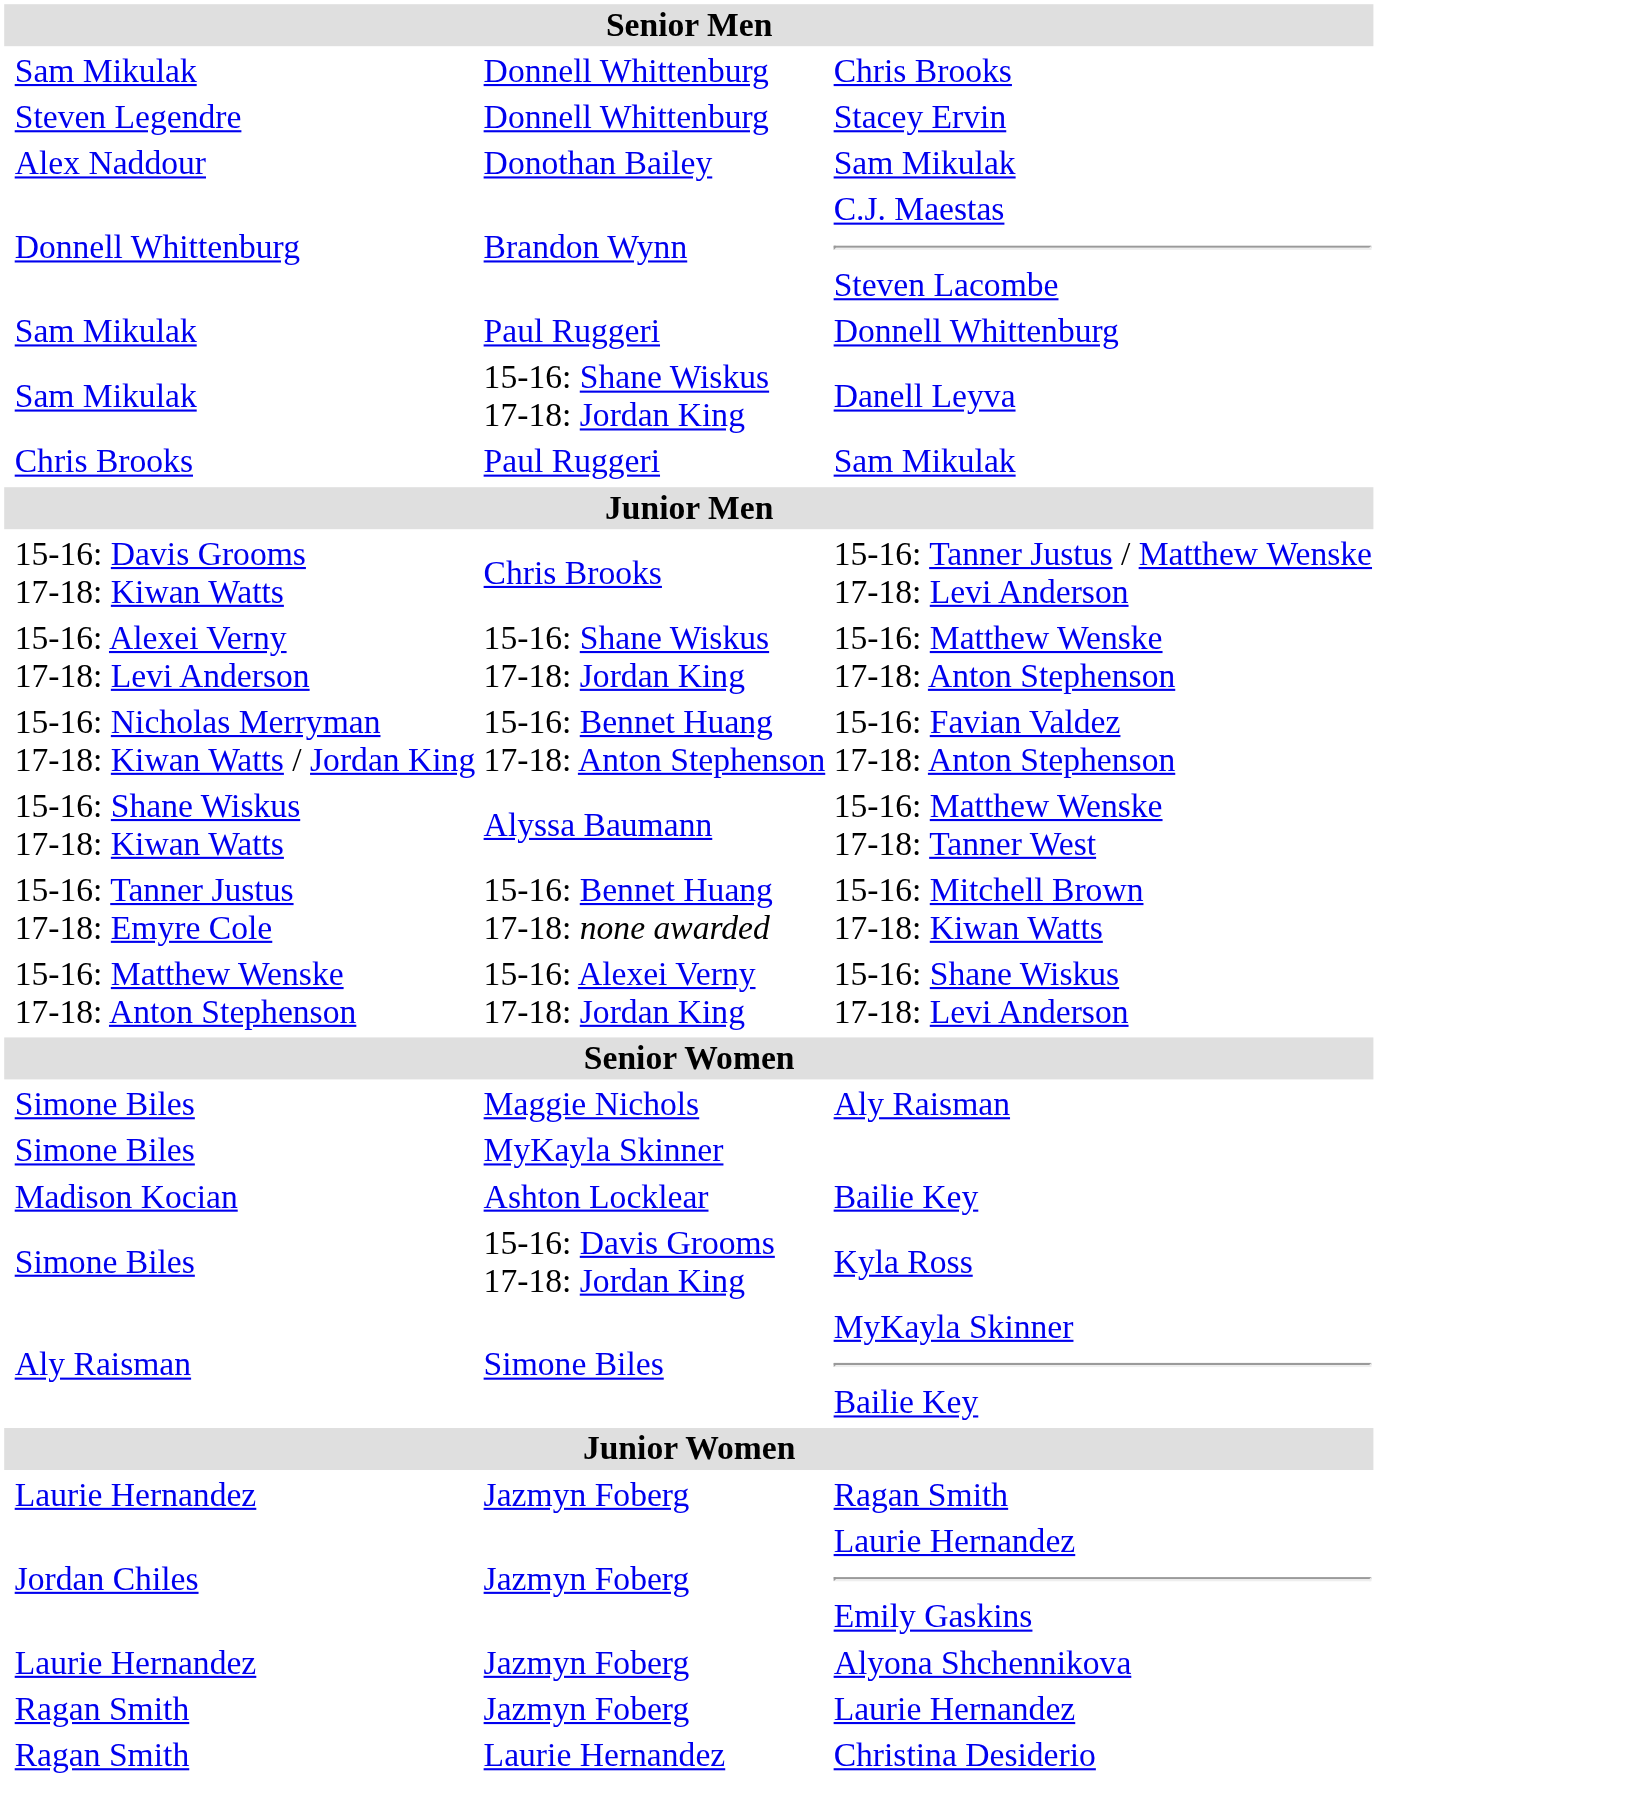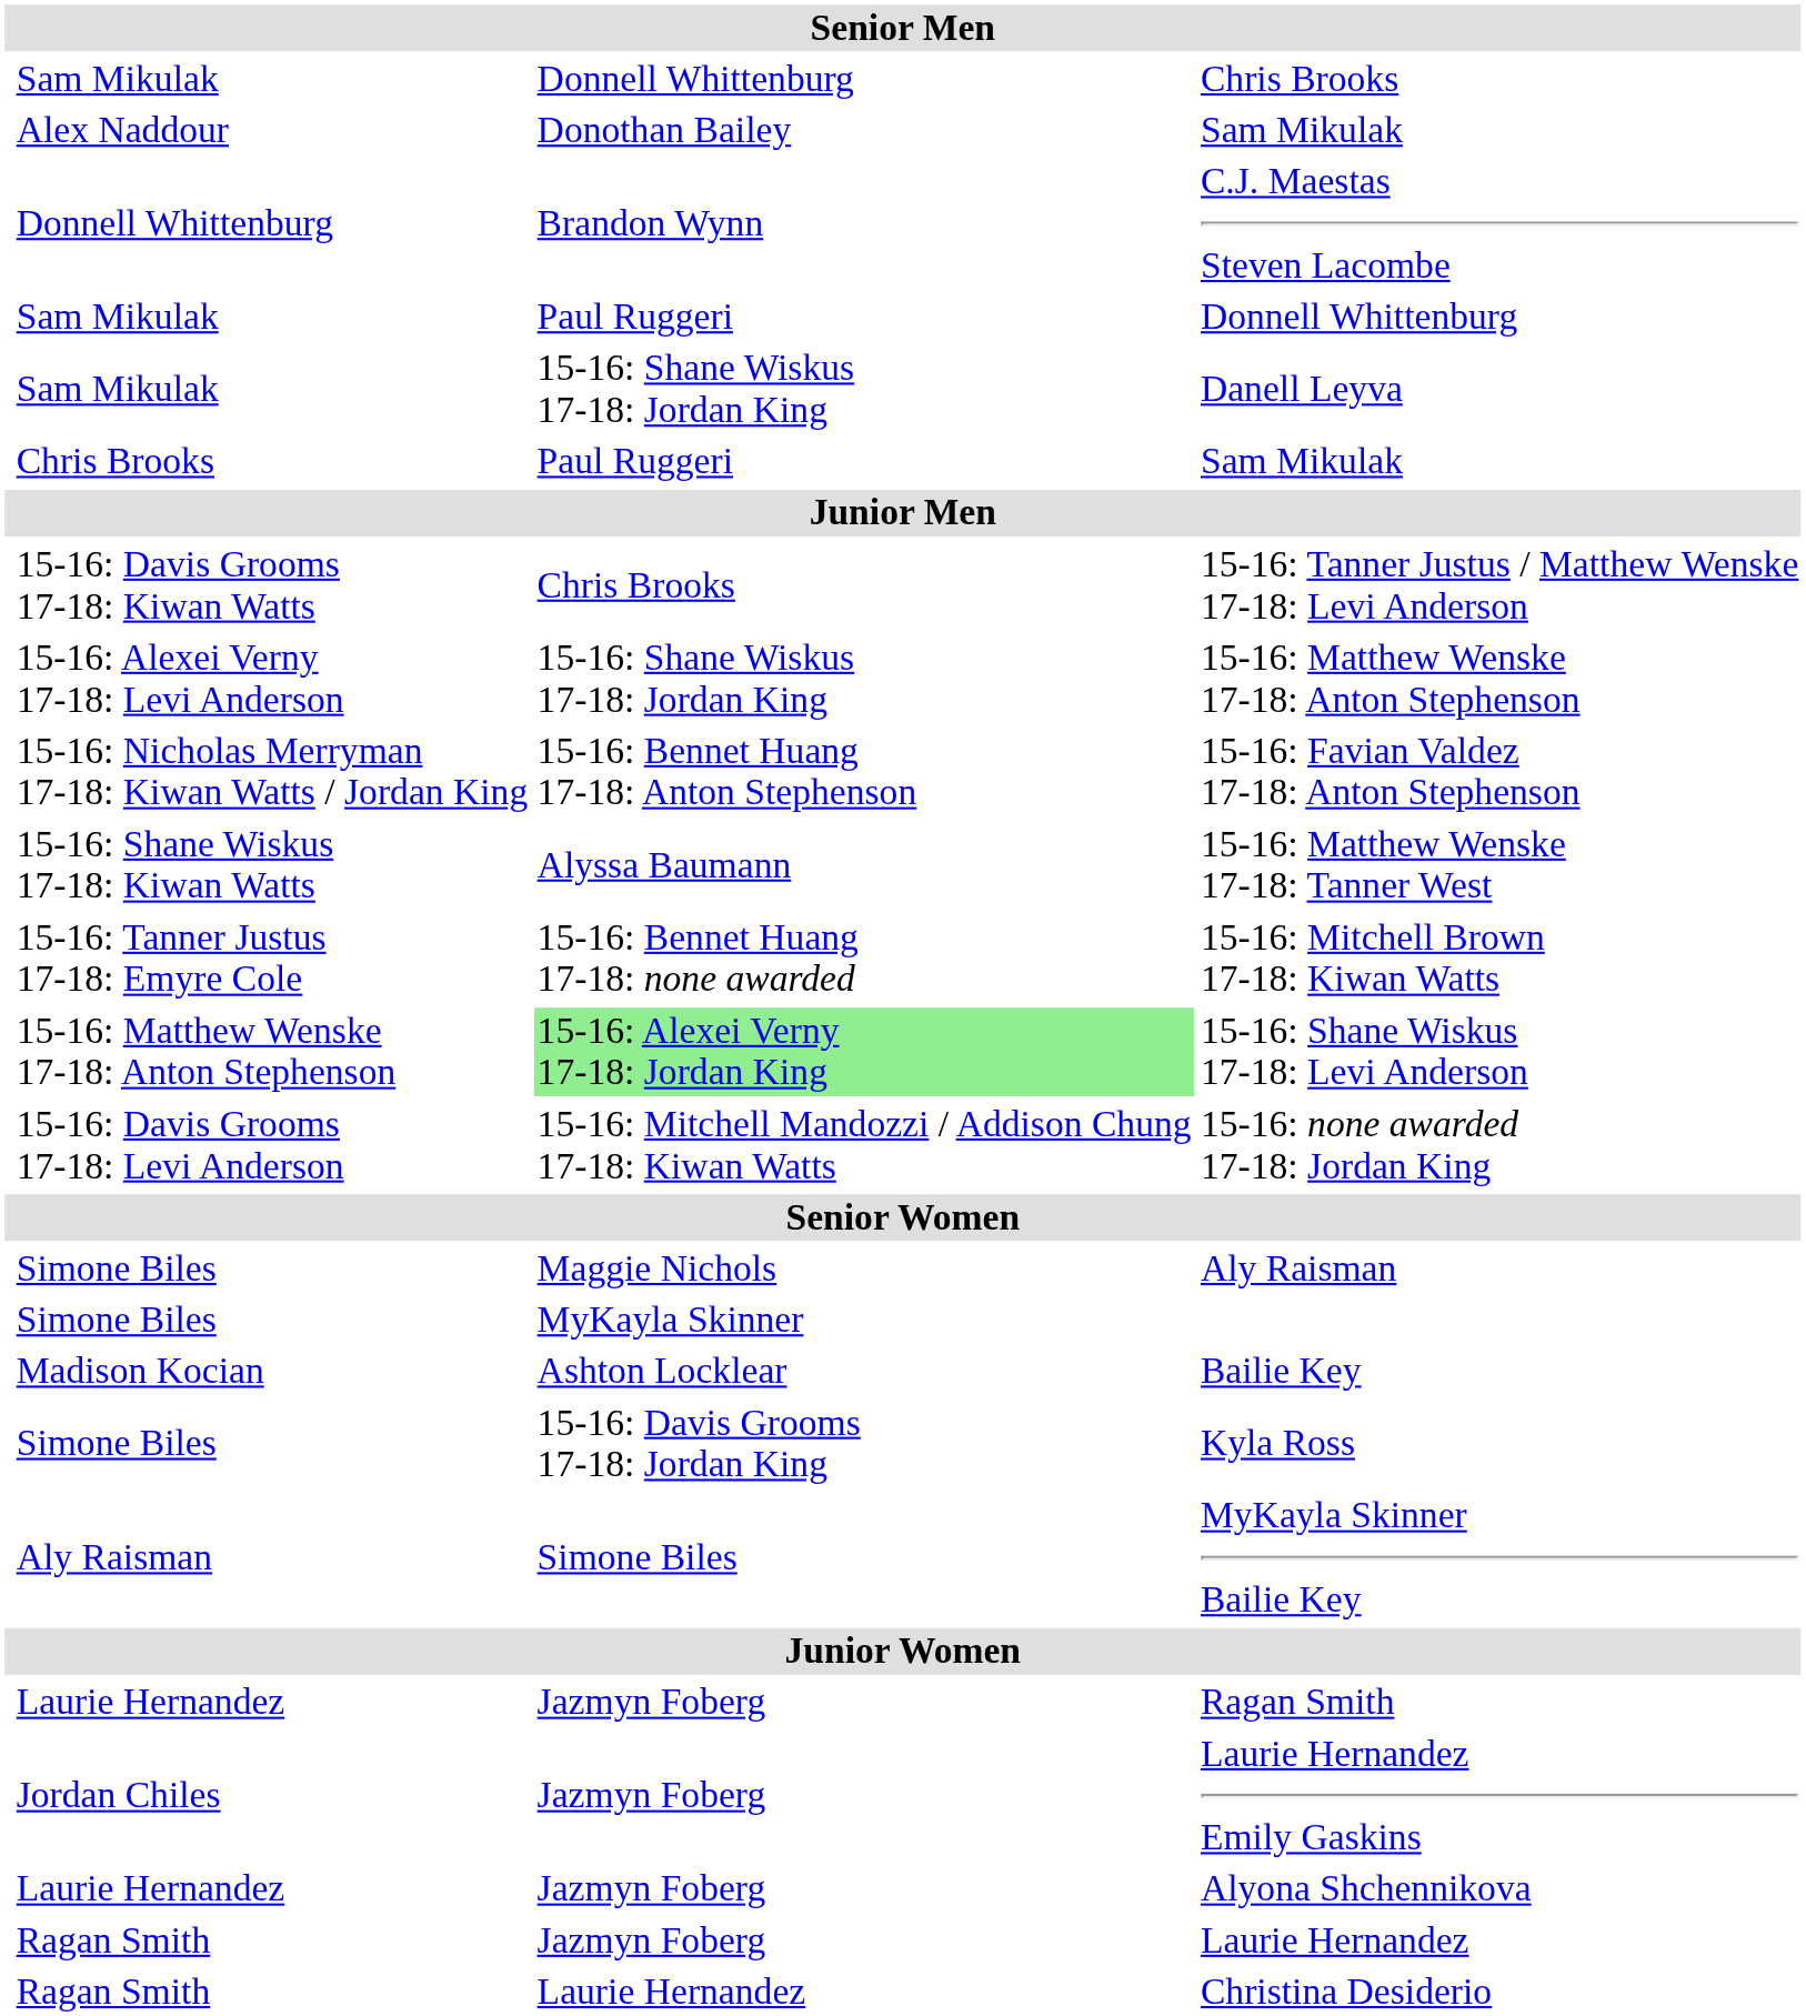 <table>
 <tr style="background:#dfdfdf;">
 <td colspan="4" style="text-align:center;"><strong>Senior Men</strong></td>
 </tr>
 <tr>
 <th scope=row style="text-align:left"></th>
 <td><a href='#'>Sam Mikulak</a></td>
 <td><a href='#'>Donnell Whittenburg</a></td>
 <td><a href='#'>Chris Brooks</a></td>
-</tr>
-<tr>
-<th scope=row style="text-align:left"></th>
-<td><a href='#'>Steven Legendre</a></td>
-<td><a href='#'>Donnell Whittenburg</a></td>
-<td><a href='#'>Stacey Ervin</a></td>
 </tr>
 <tr>
 <th scope=row style="text-align:left"></th>
 <td><a href='#'>Alex Naddour</a></td>
 <td><a href='#'>Donothan Bailey</a></td>
 <td><a href='#'>Sam Mikulak</a></td>
 </tr>
 <tr>
 <th scope=row style="text-align:left"></th>
 <td><a href='#'>Donnell Whittenburg</a></td>
 <td><a href='#'>Brandon Wynn</a></td>
 <td><a href='#'>C.J. Maestas</a><hr><a href='#'>Steven Lacombe</a></td>
 </tr>
 <tr>
 <th scope=row style="text-align:left"></th>
 <td><a href='#'>Sam Mikulak</a></td>
 <td><a href='#'>Paul Ruggeri</a></td>
 <td><a href='#'>Donnell Whittenburg</a></td>
 </tr>
 <tr>
 <th scope=row style="text-align:left"></th>
 <td><a href='#'>Sam Mikulak</a></td>
 <td>15-16: <a href='#'>Shane Wiskus</a> <br> 17-18: <a href='#'>Jordan King</a></td>
 <td><a href='#'>Danell Leyva</a></td>
 </tr>
 <tr>
 <th scope=row style="text-align:left"></th>
 <td><a href='#'>Chris Brooks</a></td>
 <td><a href='#'>Paul Ruggeri</a></td>
 <td><a href='#'>Sam Mikulak</a></td>
 </tr>
 <tr style="background:#dfdfdf;">
 <td colspan="4" style="text-align:center;"><strong>Junior Men</strong></td>
 </tr>
 <tr>
 <th scope=row style="text-align:left"></th>
 <td>15-16: <a href='#'>Davis Grooms</a> <br> 17-18: <a href='#'>Kiwan Watts</a></td>
 <td><a href='#'>Chris Brooks</a></td>
 <td>15-16: <a href='#'>Tanner Justus</a> / <a href='#'>Matthew&nbsp;Wenske</a> <br> 17-18: <a href='#'>Levi Anderson</a></td>
 </tr>
 <tr>
 <th scope=row style="text-align:left"></th>
 <td>15-16: <a href='#'>Alexei Verny</a> <br> 17-18: <a href='#'>Levi Anderson</a></td>
 <td>15-16: <a href='#'>Shane Wiskus</a> <br> 17-18: <a href='#'>Jordan King</a></td>
 <td>15-16: <a href='#'>Matthew Wenske</a> <br> 17-18: <a href='#'>Anton Stephenson</a></td>
 </tr>
 <tr>
 <th scope=row style="text-align:left"></th>
 <td>15-16: <a href='#'>Nicholas Merryman</a> <br> 17-18: <a href='#'>Kiwan Watts</a> / <a href='#'>Jordan King</a></td>
 <td>15-16: <a href='#'>Bennet Huang</a> <br> 17-18: <a href='#'>Anton Stephenson</a></td>
 <td>15-16: <a href='#'>Favian Valdez</a> <br> 17-18: <a href='#'>Anton Stephenson</a></td>
 </tr>
 <tr>
 <th scope=row style="text-align:left"></th>
 <td>15-16: <a href='#'>Shane Wiskus</a> <br> 17-18: <a href='#'>Kiwan Watts</a></td>
 <td><a href='#'>Alyssa Baumann</a></td>
 <td>15-16: <a href='#'>Matthew Wenske</a> <br> 17-18: <a href='#'>Tanner West</a></td>
 </tr>
 <tr>
 <th scope=row style="text-align:left"></th>
 <td>15-16: <a href='#'>Tanner Justus</a> <br> 17-18: <a href='#'>Emyre Cole</a></td>
 <td>15-16: <a href='#'>Bennet Huang</a> <br> 17-18: <em>none awarded</em></td>
 <td>15-16: <a href='#'>Mitchell Brown</a> <br> 17-18: <a href='#'>Kiwan Watts</a></td>
 </tr>
 <tr>
 <th scope=row style="text-align:left"></th>
 <td>15-16: <a href='#'>Matthew Wenske</a> <br> 17-18: <a href='#'>Anton Stephenson</a></td>
-<td>15-16: <a href='#'>Alexei Verny</a> <br> 17-18: <a href='#'>Jordan King</a></td>
+<td style="background: lightgreen;">15-16: <a href='#'>Alexei Verny</a> <br> 17-18: <a href='#'>Jordan King</a></td>
 <td>15-16: <a href='#'>Shane Wiskus</a> <br> 17-18: <a href='#'>Levi Anderson</a></td>
+</tr>
+<tr>
+<th scope=row style="text-align:left"></th>
+<td>15-16: <a href='#'>Davis Grooms</a> <br> 17-18: <a href='#'>Levi Anderson</a></td>
+<td>15-16: <a href='#'>Mitchell Mandozzi</a> / <a href='#'>Addison&nbsp;Chung</a> <br> 17-18: <a href='#'>Kiwan Watts</a></td>
+<td>15-16: <em>none awarded</em> <br> 17-18: <a href='#'>Jordan King</a></td>
 </tr>
 <tr style="background:#dfdfdf;">
 <td colspan="4" style="text-align:center;"><strong>Senior Women</strong></td>
 </tr>
 <tr>
 <th scope=row style="text-align:left"></th>
 <td><a href='#'>Simone Biles</a></td>
 <td><a href='#'>Maggie Nichols</a></td>
 <td><a href='#'>Aly Raisman</a></td>
 </tr>
 <tr>
 <th scope=row style="text-align:left"></th>
 <td><a href='#'>Simone Biles</a></td>
 <td><a href='#'>MyKayla Skinner</a></td>
 <td></td>
 </tr>
 <tr>
 <th scope=row style="text-align:left"></th>
 <td><a href='#'>Madison Kocian</a></td>
 <td><a href='#'>Ashton Locklear</a></td>
 <td><a href='#'>Bailie Key</a></td>
 </tr>
 <tr>
 <th scope=row style="text-align:left"></th>
 <td><a href='#'>Simone Biles</a></td>
 <td>15-16: <a href='#'>Davis Grooms</a> <br> 17-18: <a href='#'>Jordan King</a></td>
 <td><a href='#'>Kyla Ross</a></td>
 </tr>
 <tr>
 <th scope=row style="text-align:left"></th>
 <td><a href='#'>Aly Raisman</a></td>
 <td><a href='#'>Simone Biles</a></td>
 <td><a href='#'>MyKayla Skinner</a><hr><a href='#'>Bailie Key</a></td>
 </tr>
 <tr style="background:#dfdfdf;">
 <td colspan="4" style="text-align:center;"><strong>Junior Women</strong></td>
 </tr>
 <tr>
 <th scope=row style="text-align:left"></th>
 <td><a href='#'>Laurie Hernandez</a></td>
 <td><a href='#'>Jazmyn Foberg</a></td>
 <td><a href='#'>Ragan Smith</a></td>
 </tr>
 <tr>
 <th scope=row style="text-align:left"></th>
 <td><a href='#'>Jordan Chiles</a></td>
 <td><a href='#'>Jazmyn Foberg</a></td>
 <td><a href='#'>Laurie Hernandez</a><hr><a href='#'>Emily Gaskins</a></td>
 </tr>
 <tr>
 <th scope=row style="text-align:left"></th>
 <td><a href='#'>Laurie Hernandez</a></td>
 <td><a href='#'>Jazmyn Foberg</a></td>
 <td><a href='#'>Alyona Shchennikova</a></td>
 </tr>
 <tr>
 <th scope=row style="text-align:left"></th>
 <td><a href='#'>Ragan Smith</a></td>
 <td><a href='#'>Jazmyn Foberg</a></td>
 <td><a href='#'>Laurie Hernandez</a></td>
 </tr>
 <tr>
 <th scope=row style="text-align:left"></th>
 <td><a href='#'>Ragan Smith</a></td>
 <td><a href='#'>Laurie Hernandez</a></td>
 <td><a href='#'>Christina Desiderio</a></td>
 </tr>
 </table>
